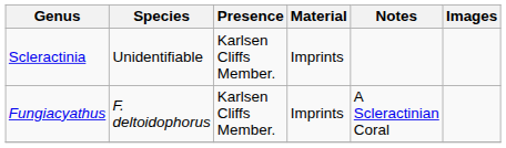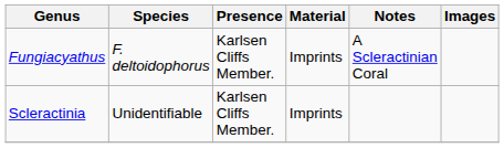 <table class="wikitable sortable"  style="margin:auto; width:75%;">
 <tr>
 <th>Genus</th>
 <th>Species</th>
 <th>Presence</th>
 <th>Material</th>
 <th>Notes</th>
 <th>Images</th>
 </tr>
 <tr>
+<td><em><a href='#'>Fungiacyathus</a></em></td>
+<td><em>F. deltoidophorus</em></td>
+<td>Karlsen Cliffs Member.</td>
+<td>Imprints</td>
+<td>A <a href='#'>Scleractinian</a> Coral</td>
+<td></td>
+</tr>
+<tr>
 <td><a href='#'>Scleractinia</a></td>
 <td>Unidentifiable</td>
 <td>Karlsen Cliffs Member.</td>
 <td>Imprints</td>
 <td></td>
 <td></td>
 </tr>
 <tr>
-<td><em><a href='#'>Fungiacyathus</a></em></td>
-<td><em>F. deltoidophorus</em></td>
-<td>Karlsen Cliffs Member.</td>
-<td>Imprints</td>
-<td>A <a href='#'>Scleractinian</a> Coral</td>
-<td></td>
-</tr>
-<tr>
 </tr>
 </table>
